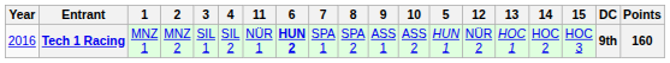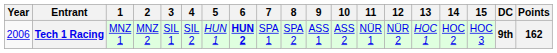 <table class="wikitable" style="text-align:center; font-size:85%">
 <tr>
 <th>Year</th>
 <th>Entrant</th>
 <th>1</th>
 <th>2</th>
 <th>3</th>
 <th>4</th>
-<th>11</th>
+<th>5</th>
 <th>6</th>
 <th>7</th>
 <th>8</th>
 <th>9</th>
 <th>10</th>
-<th>5</th>
+<th>11</th>
 <th>12</th>
 <th>13</th>
 <th>14</th>
 <th>15</th>
 <th>DC</th>
 <th>Points</th>
 </tr>
 <tr>
-<td><a href='#'>2016</a></td>
+<td><a href='#'>2006</a></td>
 <th nowrap><a href='#'>Tech 1 Racing</a></th>
 <td style="background:#dfffdf;"><a href='#'>MNZ<br>1</a><br></td>
 <td style="background:#dfffdf;"><a href='#'>MNZ<br>2</a><br></td>
 <td style="background:#dfffdf;"><a href='#'>SIL<br>1</a><br></td>
 <td style="background:#dfffdf;"><a href='#'>SIL<br>2</a><br></td>
-<td style="background:#dfffdf;"><a href='#'>NÜR<br>1</a><br></td>
+<td style="background:#dfffdf;"><em><a href='#'>HUN<br>1</a></em><br></td>
 <td style="background:#dfffdf;"><strong><a href='#'>HUN<br>2</a><br></strong></td>
 <td style="background:#dfffdf;"><a href='#'>SPA<br>1</a><br></td>
 <td style="background:#dfffdf;"><a href='#'>SPA<br>2</a><br></td>
 <td style="background:#dfffdf;"><a href='#'>ASS<br>1</a><br></td>
 <td style="background:#dfffdf;"><a href='#'>ASS<br>2</a><br></td>
-<td style="background:#dfffdf;"><em><a href='#'>HUN<br>1</a></em><br></td>
+<td style="background:#dfffdf;"><a href='#'>NÜR<br>1</a><br></td>
 <td style="background:#dfffdf;"><a href='#'>NÜR<br>2</a><br></td>
 <td style="background:#dfffdf;"><em><a href='#'>HOC<br>1</a></em><br></td>
 <td style="background:#dfffdf;"><a href='#'>HOC<br>2</a><br></td>
 <td style="background:#dfffdf;"><a href='#'>HOC<br>3</a><br></td>
 <th>9th</th>
-<th>160</th>
+<th>162</th>
 </tr>
 </table>
